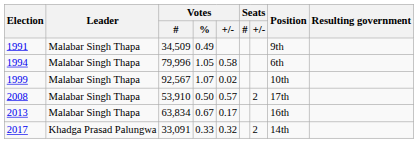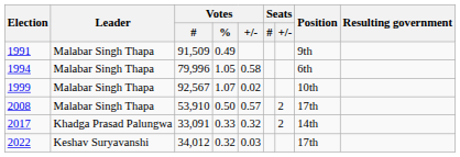 <table class="wikitable">
 <tr>
 <th rowspan="2">Election</th>
 <th rowspan="2">Leader</th>
 <th colspan="3">Votes</th>
 <th colspan="2">Seats</th>
 <th rowspan="2">Position</th>
 <th rowspan="2">Resulting government</th>
 </tr>
 <tr>
 <th>#</th>
 <th>%</th>
 <th>+/-</th>
 <th>#</th>
 <th>+/-</th>
 </tr>
 <tr>
 <td><a href='#'>1991</a></td>
 <td>Malabar Singh Thapa</td>
-<td>34,509</td>
+<td>91,509</td>
 <td>0.49</td>
 <td></td>
 <td style="text-align:center;"></td>
 <td></td>
 <td>9th</td>
 <td></td>
 </tr>
 <tr>
 <td><a href='#'>1994</a></td>
 <td>Malabar Singh Thapa</td>
 <td>79,996</td>
 <td>1.05</td>
 <td>0.58</td>
 <td style="text-align:center;"></td>
 <td></td>
 <td> 6th</td>
 <td></td>
 </tr>
 <tr>
 <td><a href='#'>1999</a></td>
 <td>Malabar Singh Thapa</td>
 <td>92,567</td>
 <td>1.07</td>
 <td>0.02</td>
 <td style="text-align:center;"></td>
 <td></td>
 <td> 10th</td>
 <td></td>
 </tr>
 <tr>
 <td><a href='#'>2008</a></td>
 <td>Malabar Singh Thapa</td>
 <td>53,910</td>
 <td>0.50</td>
 <td> 0.57</td>
 <td style="text-align:center;"></td>
 <td> 2</td>
 <td> 17th</td>
 <td></td>
 </tr>
 <tr>
-<td><a href='#'>2013</a></td>
-<td>Malabar Singh Thapa</td>
-<td>63,834</td>
-<td>0.67</td>
-<td> 0.17</td>
-<td style="text-align:center;"></td>
-<td></td>
-<td> 16th</td>
-<td></td>
-</tr>
-<tr>
 <td><a href='#'>2017</a></td>
 <td>Khadga Prasad Palungwa</td>
 <td>33,091</td>
 <td>0.33</td>
 <td> 0.32</td>
 <td style="text-align:center;"></td>
 <td> 2</td>
 <td> 14th</td>
 <td></td>
 </tr>
+<tr>
+<td><a href='#'>2022</a></td>
+<td>Keshav Suryavanshi</td>
+<td>34,012</td>
+<td>0.32</td>
+<td> 0.03</td>
+<td></td>
+<td></td>
+<td> 17th</td>
+<td></td>
+</tr>
 </table>
